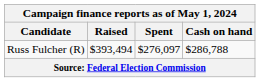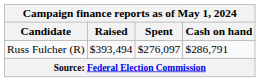 <table class="wikitable sortable">
 <tr>
 <th colspan=4>Campaign finance reports as of May 1, 2024</th>
 </tr>
 <tr style="text-align:center;">
 <th>Candidate</th>
 <th>Raised</th>
 <th>Spent</th>
 <th>Cash on hand</th>
 </tr>
 <tr>
 <td>Russ Fulcher (R)</td>
 <td>$393,494</td>
 <td>$276,097</td>
-<td>$286,788</td>
+<td>$286,791</td>
 </tr>
 <tr>
 <th colspan="4"><small>Source: <a href='#'>Federal Election Commission</a></small></th>
 </tr>
 </table>
